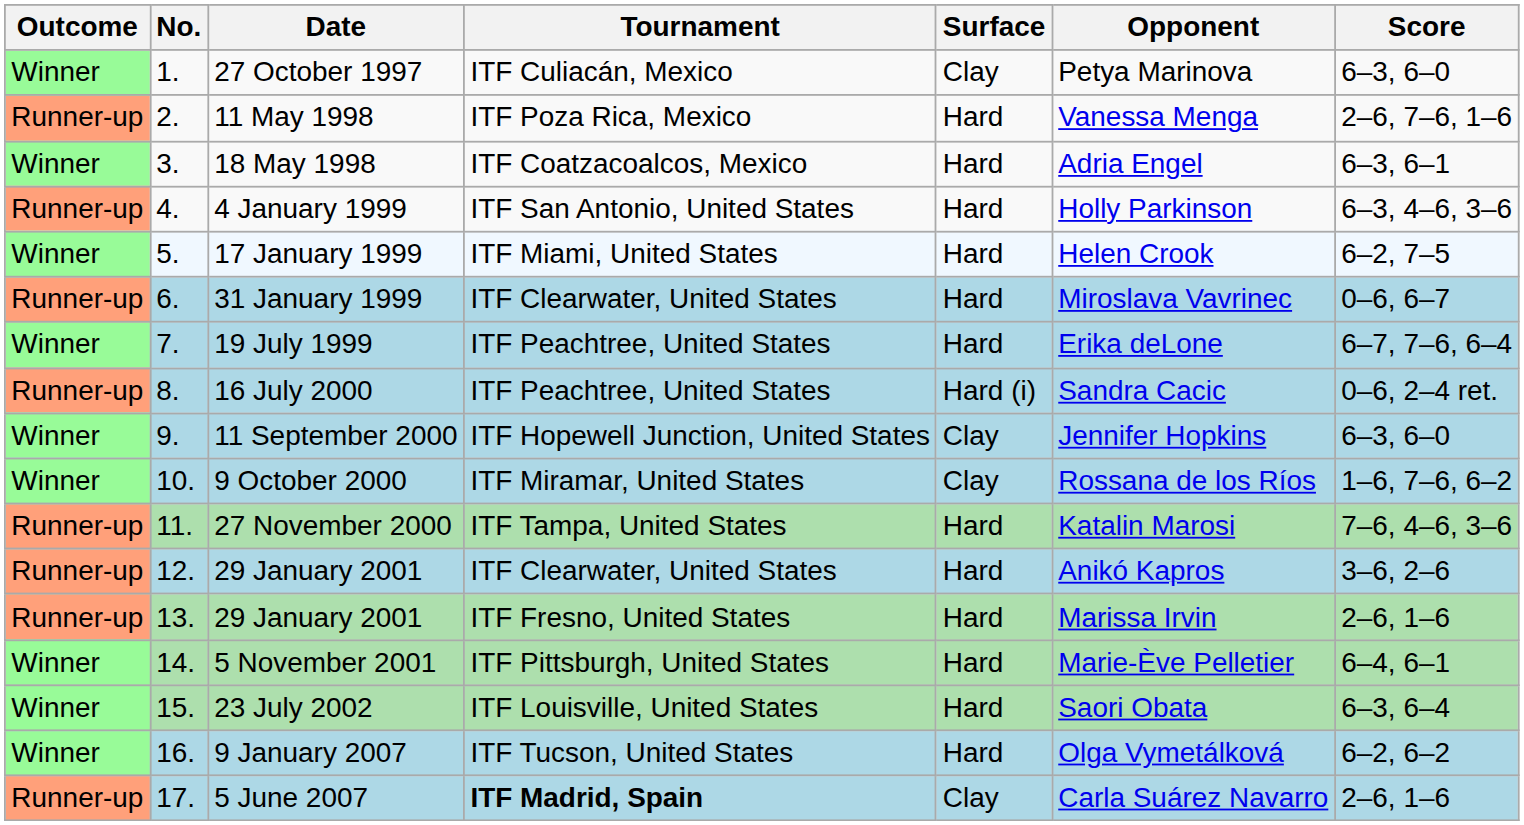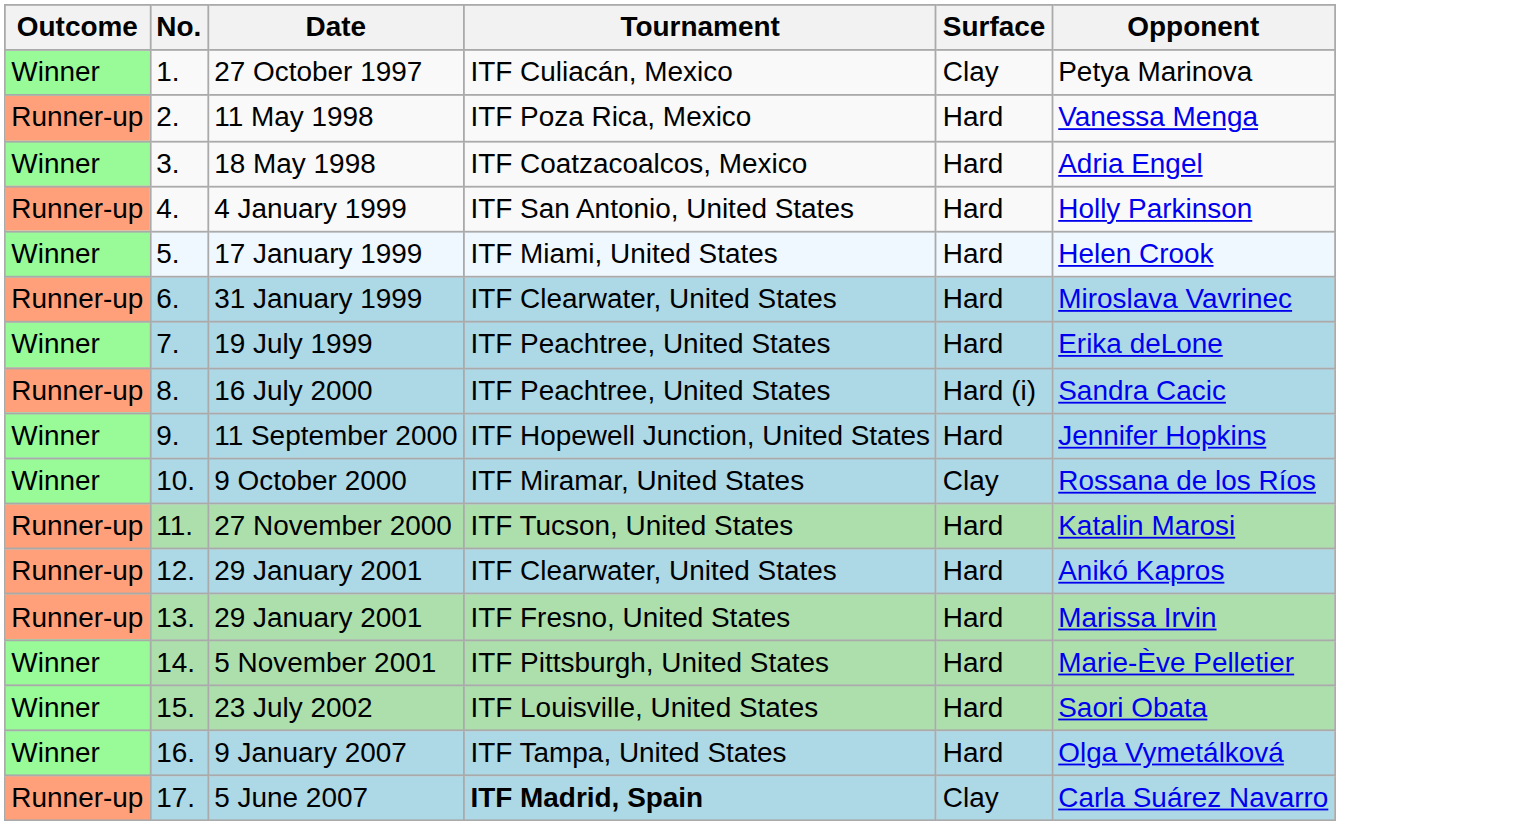 <table class=wikitable style=font-size:97%>
 <tr>
 <th>Outcome</th>
 <th>No.</th>
 <th>Date</th>
 <th>Tournament</th>
 <th>Surface</th>
 <th>Opponent</th>
-<th>Score</th>
 </tr>
 <tr>
 <td bgcolor="98FB98">Winner</td>
 <td>1.</td>
 <td>27 October 1997</td>
 <td>ITF Culiacán, Mexico</td>
 <td>Clay</td>
 <td> Petya Marinova</td>
-<td>6–3, 6–0</td>
 </tr>
 <tr>
 <td style="background:#ffa07a;">Runner-up</td>
 <td>2.</td>
 <td>11 May 1998</td>
 <td>ITF Poza Rica, Mexico</td>
 <td>Hard</td>
 <td> <a href='#'>Vanessa Menga</a></td>
-<td>2–6, 7–6, 1–6</td>
 </tr>
 <tr>
 <td bgcolor="98FB98">Winner</td>
 <td>3.</td>
 <td>18 May 1998</td>
 <td>ITF Coatzacoalcos, Mexico</td>
 <td>Hard</td>
 <td> <a href='#'>Adria Engel</a></td>
-<td>6–3, 6–1</td>
 </tr>
 <tr>
 <td style="background:#ffa07a;">Runner-up</td>
 <td>4.</td>
 <td>4 January 1999</td>
 <td>ITF San Antonio, United States</td>
 <td>Hard</td>
 <td> <a href='#'>Holly Parkinson</a></td>
-<td>6–3, 4–6, 3–6</td>
 </tr>
 <tr style="background:#f0f8ff;">
 <td bgcolor="98FB98">Winner</td>
 <td>5.</td>
 <td>17 January 1999</td>
 <td>ITF Miami, United States</td>
 <td>Hard</td>
 <td> <a href='#'>Helen Crook</a></td>
-<td>6–2, 7–5</td>
 </tr>
 <tr style="background:lightblue;">
 <td style="background:#ffa07a;">Runner-up</td>
 <td>6.</td>
 <td>31 January 1999</td>
 <td>ITF Clearwater, United States</td>
 <td>Hard</td>
 <td> <a href='#'>Miroslava Vavrinec</a></td>
-<td>0–6, 6–7</td>
 </tr>
 <tr style="background:lightblue;">
 <td bgcolor="98FB98">Winner</td>
 <td>7.</td>
 <td>19 July 1999</td>
 <td>ITF Peachtree, United States</td>
 <td>Hard</td>
 <td> <a href='#'>Erika deLone</a></td>
-<td>6–7, 7–6, 6–4</td>
 </tr>
 <tr style="background:lightblue;">
 <td style="background:#ffa07a;">Runner-up</td>
 <td>8.</td>
 <td>16 July 2000</td>
 <td>ITF Peachtree, United States</td>
 <td>Hard (i)</td>
 <td> <a href='#'>Sandra Cacic</a></td>
-<td>0–6, 2–4 ret.</td>
 </tr>
 <tr style="background:lightblue;">
 <td bgcolor="98FB98">Winner</td>
 <td>9.</td>
 <td>11 September 2000</td>
 <td>ITF Hopewell Junction, United States</td>
-<td>Clay</td>
+<td>Hard</td>
 <td> <a href='#'>Jennifer Hopkins</a></td>
-<td>6–3, 6–0</td>
 </tr>
 <tr style="background:lightblue;">
 <td bgcolor="98FB98">Winner</td>
 <td>10.</td>
 <td>9 October 2000</td>
 <td>ITF Miramar, United States</td>
 <td>Clay</td>
 <td> <a href='#'>Rossana de los Ríos</a></td>
-<td>1–6, 7–6, 6–2</td>
 </tr>
 <tr style="background:#addfad;">
 <td style="background:#ffa07a;">Runner-up</td>
 <td>11.</td>
 <td>27 November 2000</td>
-<td>ITF Tampa, United States</td>
+<td>ITF Tucson, United States</td>
 <td>Hard</td>
 <td> <a href='#'>Katalin Marosi</a></td>
-<td>7–6, 4–6, 3–6</td>
 </tr>
 <tr style="background:lightblue;">
 <td style="background:#ffa07a;">Runner-up</td>
 <td>12.</td>
 <td>29 January 2001</td>
 <td>ITF Clearwater, United States</td>
 <td>Hard</td>
 <td> <a href='#'>Anikó Kapros</a></td>
-<td>3–6, 2–6</td>
 </tr>
 <tr style="background:#addfad;">
 <td style="background:#ffa07a;">Runner-up</td>
 <td>13.</td>
 <td>29 January 2001</td>
 <td>ITF Fresno, United States</td>
 <td>Hard</td>
 <td> <a href='#'>Marissa Irvin</a></td>
-<td>2–6, 1–6</td>
 </tr>
 <tr style="background:#addfad;">
 <td bgcolor="98FB98">Winner</td>
 <td>14.</td>
 <td>5 November 2001</td>
 <td>ITF Pittsburgh, United States</td>
 <td>Hard</td>
 <td> <a href='#'>Marie-Ève Pelletier</a></td>
-<td>6–4, 6–1</td>
 </tr>
 <tr style="background:#addfad;">
 <td bgcolor="98FB98">Winner</td>
 <td>15.</td>
 <td>23 July 2002</td>
 <td>ITF Louisville, United States</td>
 <td>Hard</td>
 <td> <a href='#'>Saori Obata</a></td>
-<td>6–3, 6–4</td>
 </tr>
 <tr style="background:lightblue;">
 <td bgcolor="98FB98">Winner</td>
 <td>16.</td>
 <td>9 January 2007</td>
-<td>ITF Tucson, United States</td>
+<td>ITF Tampa, United States</td>
 <td>Hard</td>
 <td> <a href='#'>Olga Vymetálková</a></td>
-<td>6–2, 6–2</td>
 </tr>
 <tr style="background:lightblue;">
 <td style="background:#ffa07a;">Runner-up</td>
 <td>17.</td>
 <td>5 June 2007</td>
 <td><strong>ITF Madrid, Spain</strong></td>
 <td>Clay</td>
 <td> <a href='#'>Carla Suárez Navarro</a></td>
-<td>2–6, 1–6</td>
 </tr>
 </table>
